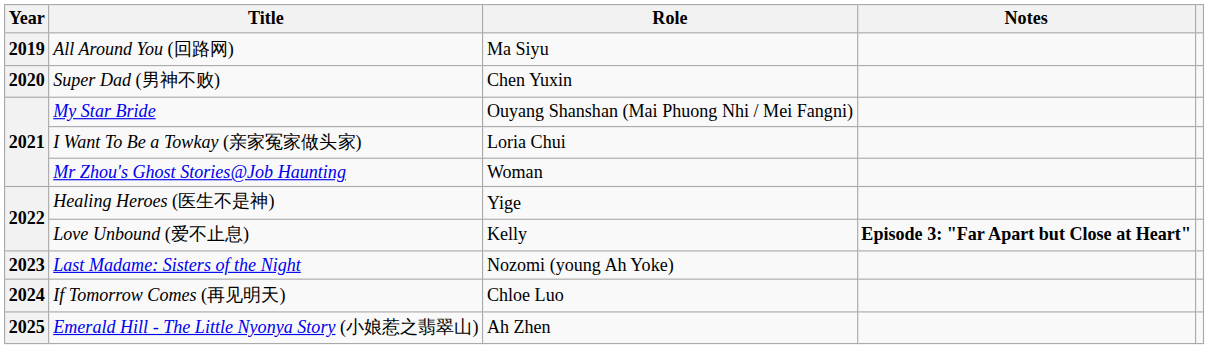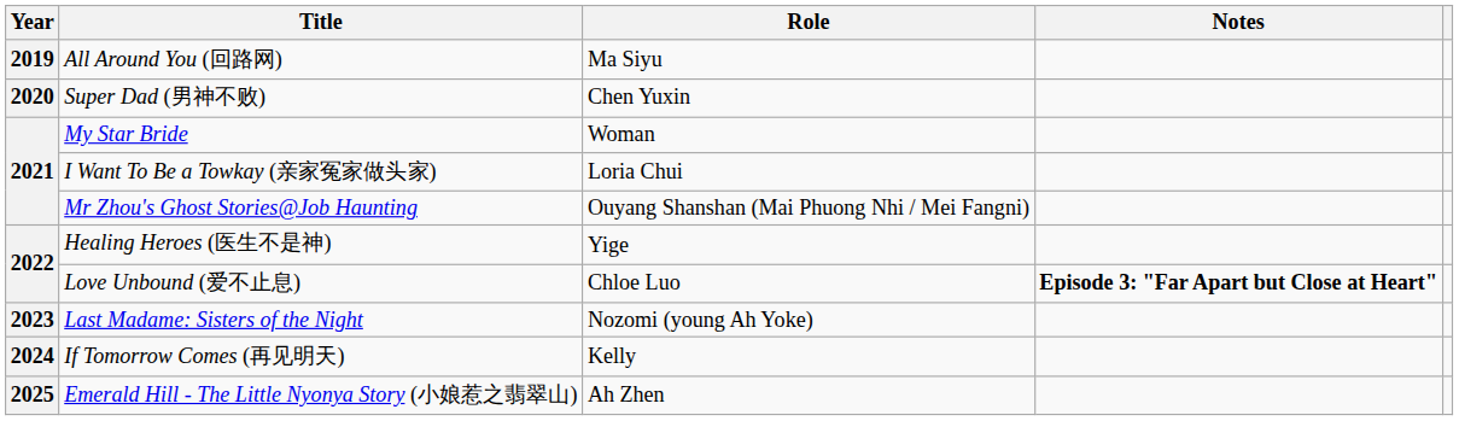 <table class="wikitable sortable plainrowheaders">
 <tr>
 <th scope="col">Year</th>
 <th scope="col">Title</th>
 <th scope="col">Role</th>
 <th scope="col" class="unsortable">Notes</th>
 <th scope="col" class="unsortable"></th>
 </tr>
 <tr>
 <th scope="row">2019</th>
 <td><em>All Around You</em> (回路网)</td>
 <td>Ma Siyu</td>
 <td></td>
 <td></td>
 </tr>
 <tr>
 <th scope="row">2020</th>
 <td><em>Super Dad</em> (男神不败)</td>
 <td>Chen Yuxin</td>
 <td></td>
 <td></td>
 </tr>
 <tr>
 <th scope="row" rowspan="3">2021</th>
 <td><em><a href='#'>My Star Bride</a></em></td>
-<td>Ouyang Shanshan (Mai Phuong Nhi / Mei Fangni)</td>
+<td>Woman</td>
 <td></td>
 <td></td>
 </tr>
 <tr>
 <td><em>I Want To Be a Towkay</em> (亲家冤家做头家)</td>
 <td>Loria Chui</td>
 <td></td>
 <td></td>
 </tr>
 <tr>
 <td><em><a href='#'>Mr Zhou's Ghost Stories@Job Haunting</a></em></td>
-<td>Woman</td>
+<td>Ouyang Shanshan (Mai Phuong Nhi / Mei Fangni)</td>
 <td></td>
 <td></td>
 </tr>
 <tr>
 <th scope="row" rowspan="2">2022</th>
 <td><em>Healing Heroes</em> (医生不是神)</td>
 <td>Yige</td>
 <td></td>
 <td></td>
 </tr>
 <tr>
 <td><em>Love Unbound</em> (爱不止息)</td>
-<td>Kelly</td>
+<td>Chloe Luo</td>
 <td><strong>Episode 3: "Far Apart but Close at Heart"</strong></td>
 <td></td>
 </tr>
 <tr>
 <th scope="row">2023</th>
 <td><em><a href='#'>Last Madame: Sisters of the Night</a></em></td>
 <td>Nozomi (young Ah Yoke)</td>
 <td></td>
 <td></td>
 </tr>
 <tr>
 <th scope="row">2024</th>
 <td><em>If Tomorrow Comes</em> (再见明天)</td>
-<td>Chloe Luo</td>
+<td>Kelly</td>
 <td></td>
 <td></td>
 </tr>
 <tr>
 <th scope="row">2025</th>
 <td><em><a href='#'>Emerald Hill - The Little Nyonya Story</a></em> (小娘惹之翡翠山)</td>
 <td>Ah Zhen</td>
 <td></td>
 <td></td>
 </tr>
 </table>
